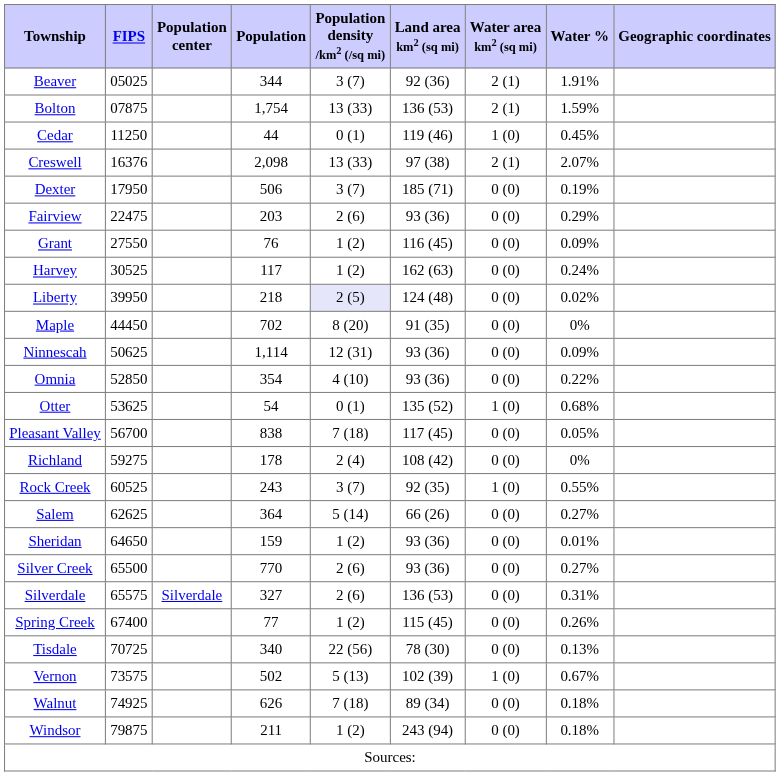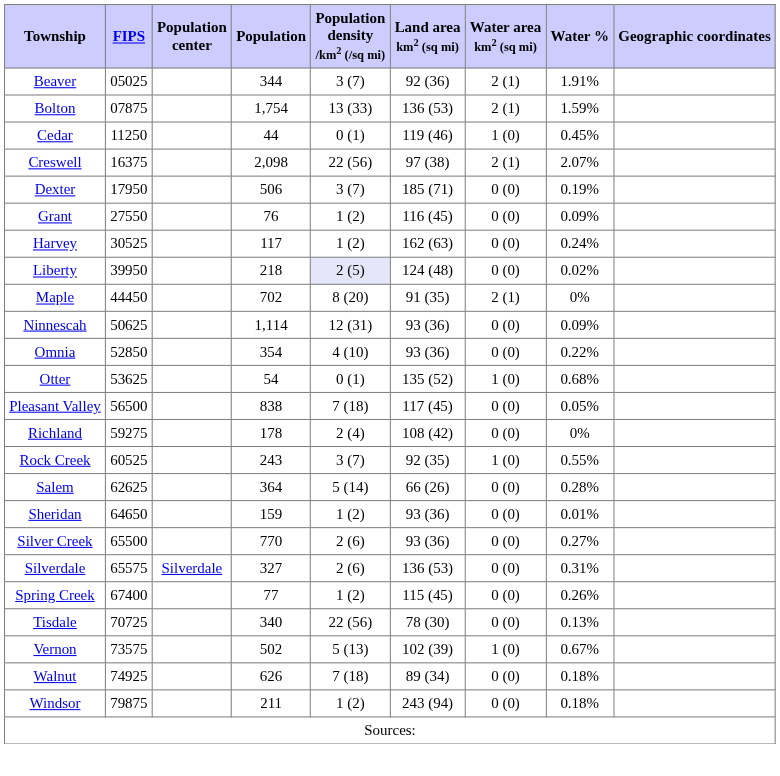 <table class="toccolours" border=1 cellspacing=0 cellpadding=4 style="text-align:center; border-collapse:collapse; font-size:90%;">
 <tr style="background:#ccccff">
 <th>Township</th>
 <th><a href='#'>FIPS</a></th>
 <th>Population<br>center</th>
 <th>Population</th>
 <th>Population<br>density<br><small>/km<sup>2</sup> (/sq mi)</small></th>
 <th>Land area<br><small>km<sup>2</sup> (sq mi)</small></th>
 <th>Water area<br><small>km<sup>2</sup> (sq mi)</small></th>
 <th>Water %</th>
 <th>Geographic coordinates</th>
 </tr>
 <tr>
 <td><a href='#'>Beaver</a></td>
 <td>05025</td>
 <td></td>
 <td>344</td>
 <td>3 (7)</td>
 <td>92 (36)</td>
 <td>2 (1)</td>
 <td>1.91%</td>
 <td></td>
 </tr>
 <tr>
 <td><a href='#'>Bolton</a></td>
 <td>07875</td>
 <td></td>
 <td>1,754</td>
 <td>13 (33)</td>
 <td>136 (53)</td>
 <td>2 (1)</td>
 <td>1.59%</td>
 <td></td>
 </tr>
 <tr>
 <td><a href='#'>Cedar</a></td>
 <td>11250</td>
 <td></td>
 <td>44</td>
 <td>0 (1)</td>
 <td>119 (46)</td>
 <td>1 (0)</td>
 <td>0.45%</td>
 <td></td>
 </tr>
 <tr>
 <td><a href='#'>Creswell</a></td>
-<td>16376</td>
+<td>16375</td>
 <td></td>
 <td>2,098</td>
-<td>13 (33)</td>
+<td>22 (56)</td>
 <td>97 (38)</td>
 <td>2 (1)</td>
 <td>2.07%</td>
 <td></td>
 </tr>
 <tr>
 <td><a href='#'>Dexter</a></td>
 <td>17950</td>
 <td></td>
 <td>506</td>
 <td>3 (7)</td>
 <td>185 (71)</td>
 <td>0 (0)</td>
 <td>0.19%</td>
-<td></td>
-</tr>
-<tr>
-<td><a href='#'>Fairview</a></td>
-<td>22475</td>
-<td></td>
-<td>203</td>
-<td>2 (6)</td>
-<td>93 (36)</td>
-<td>0 (0)</td>
-<td>0.29%</td>
 <td></td>
 </tr>
 <tr>
 <td><a href='#'>Grant</a></td>
 <td>27550</td>
 <td></td>
 <td>76</td>
 <td>1 (2)</td>
 <td>116 (45)</td>
 <td>0 (0)</td>
 <td>0.09%</td>
 <td></td>
 </tr>
 <tr>
 <td><a href='#'>Harvey</a></td>
 <td>30525</td>
 <td></td>
 <td>117</td>
 <td>1 (2)</td>
 <td>162 (63)</td>
 <td>0 (0)</td>
 <td>0.24%</td>
 <td></td>
 </tr>
 <tr>
 <td><a href='#'>Liberty</a></td>
 <td>39950</td>
 <td></td>
 <td>218</td>
 <td style="background: lavender;">2 (5)</td>
 <td>124 (48)</td>
 <td>0 (0)</td>
 <td>0.02%</td>
 <td></td>
 </tr>
 <tr>
 <td><a href='#'>Maple</a></td>
 <td>44450</td>
 <td></td>
 <td>702</td>
 <td>8 (20)</td>
 <td>91 (35)</td>
-<td>0 (0)</td>
+<td>2 (1)</td>
 <td>0%</td>
 <td></td>
 </tr>
 <tr>
 <td><a href='#'>Ninnescah</a></td>
 <td>50625</td>
 <td></td>
 <td>1,114</td>
 <td>12 (31)</td>
 <td>93 (36)</td>
 <td>0 (0)</td>
 <td>0.09%</td>
 <td></td>
 </tr>
 <tr>
 <td><a href='#'>Omnia</a></td>
 <td>52850</td>
 <td></td>
 <td>354</td>
 <td>4 (10)</td>
 <td>93 (36)</td>
 <td>0 (0)</td>
 <td>0.22%</td>
 <td></td>
 </tr>
 <tr>
 <td><a href='#'>Otter</a></td>
 <td>53625</td>
 <td></td>
 <td>54</td>
 <td>0 (1)</td>
 <td>135 (52)</td>
 <td>1 (0)</td>
 <td>0.68%</td>
 <td></td>
 </tr>
 <tr>
 <td><a href='#'>Pleasant Valley</a></td>
-<td>56700</td>
+<td>56500</td>
 <td></td>
 <td>838</td>
 <td>7 (18)</td>
 <td>117 (45)</td>
 <td>0 (0)</td>
 <td>0.05%</td>
 <td></td>
 </tr>
 <tr>
 <td><a href='#'>Richland</a></td>
 <td>59275</td>
 <td></td>
 <td>178</td>
 <td>2 (4)</td>
 <td>108 (42)</td>
 <td>0 (0)</td>
 <td>0%</td>
 <td></td>
 </tr>
 <tr>
 <td><a href='#'>Rock Creek</a></td>
 <td>60525</td>
 <td></td>
 <td>243</td>
 <td>3 (7)</td>
 <td>92 (35)</td>
 <td>1 (0)</td>
 <td>0.55%</td>
 <td></td>
 </tr>
 <tr>
 <td><a href='#'>Salem</a></td>
 <td>62625</td>
 <td></td>
 <td>364</td>
 <td>5 (14)</td>
 <td>66 (26)</td>
 <td>0 (0)</td>
-<td>0.27%</td>
+<td>0.28%</td>
 <td></td>
 </tr>
 <tr>
 <td><a href='#'>Sheridan</a></td>
 <td>64650</td>
 <td></td>
 <td>159</td>
 <td>1 (2)</td>
 <td>93 (36)</td>
 <td>0 (0)</td>
 <td>0.01%</td>
 <td></td>
 </tr>
 <tr>
 <td><a href='#'>Silver Creek</a></td>
 <td>65500</td>
 <td></td>
 <td>770</td>
 <td>2 (6)</td>
 <td>93 (36)</td>
 <td>0 (0)</td>
 <td>0.27%</td>
 <td></td>
 </tr>
 <tr>
 <td><a href='#'>Silverdale</a></td>
 <td>65575</td>
 <td><a href='#'>Silverdale</a></td>
 <td>327</td>
 <td>2 (6)</td>
 <td>136 (53)</td>
 <td>0 (0)</td>
 <td>0.31%</td>
 <td></td>
 </tr>
 <tr>
 <td><a href='#'>Spring Creek</a></td>
 <td>67400</td>
 <td></td>
 <td>77</td>
 <td>1 (2)</td>
 <td>115 (45)</td>
 <td>0 (0)</td>
 <td>0.26%</td>
 <td></td>
 </tr>
 <tr>
 <td><a href='#'>Tisdale</a></td>
 <td>70725</td>
 <td></td>
 <td>340</td>
 <td>22 (56)</td>
 <td>78 (30)</td>
 <td>0 (0)</td>
 <td>0.13%</td>
 <td></td>
 </tr>
 <tr>
 <td><a href='#'>Vernon</a></td>
 <td>73575</td>
 <td></td>
 <td>502</td>
 <td>5 (13)</td>
 <td>102 (39)</td>
 <td>1 (0)</td>
 <td>0.67%</td>
 <td></td>
 </tr>
 <tr>
 <td><a href='#'>Walnut</a></td>
 <td>74925</td>
 <td></td>
 <td>626</td>
 <td>7 (18)</td>
 <td>89 (34)</td>
 <td>0 (0)</td>
 <td>0.18%</td>
 <td></td>
 </tr>
 <tr>
 <td><a href='#'>Windsor</a></td>
 <td>79875</td>
 <td></td>
 <td>211</td>
 <td>1 (2)</td>
 <td>243 (94)</td>
 <td>0 (0)</td>
 <td>0.18%</td>
 <td></td>
 </tr>
 <tr>
 <td colspan=9>Sources: </td>
 </tr>
 </table>
